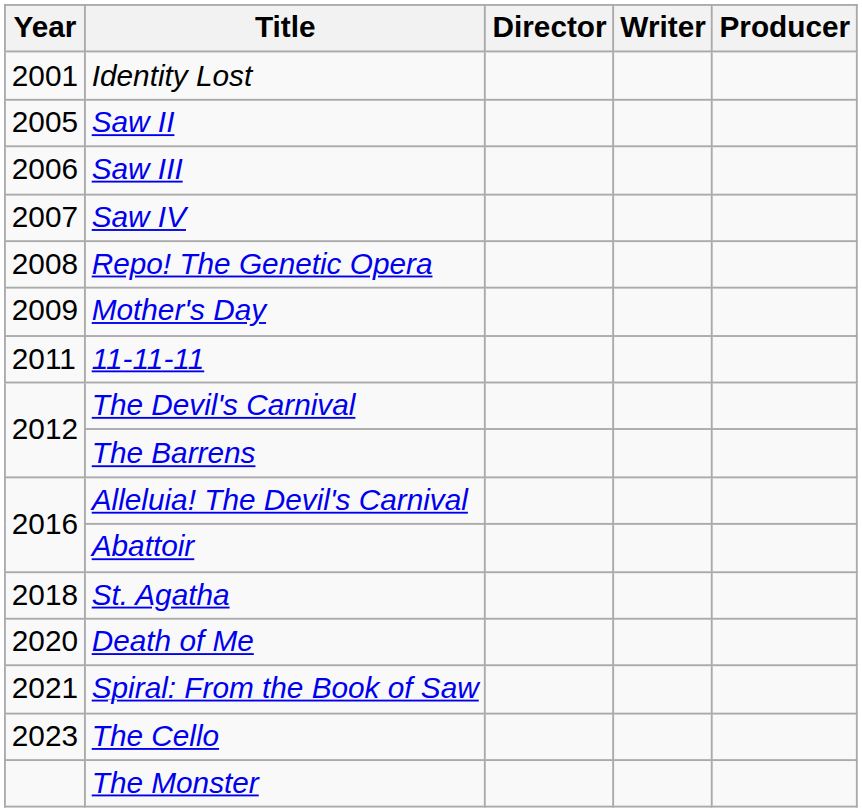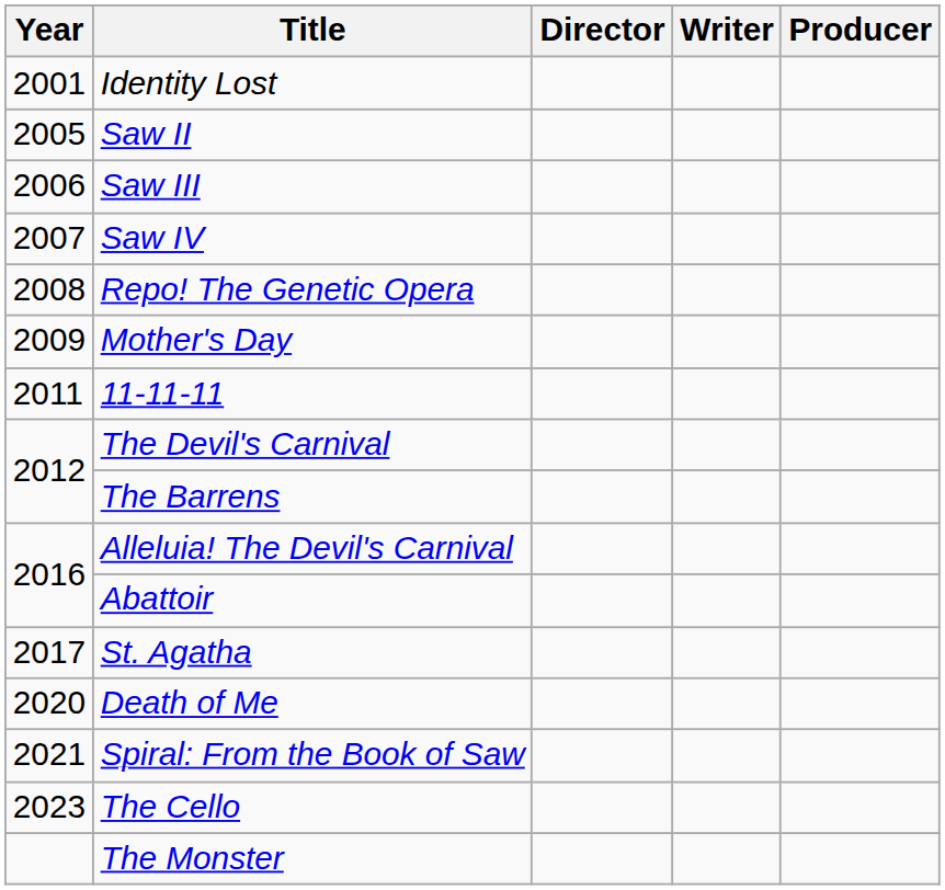 <table class="wikitable">
 <tr>
 <th>Year</th>
 <th>Title</th>
 <th>Director</th>
 <th>Writer</th>
 <th>Producer</th>
 </tr>
 <tr>
 <td>2001</td>
 <td><em>Identity Lost</em></td>
 <td></td>
 <td></td>
 <td></td>
 </tr>
 <tr>
 <td>2005</td>
 <td><em><a href='#'>Saw II</a></em></td>
 <td></td>
 <td></td>
 <td></td>
 </tr>
 <tr>
 <td>2006</td>
 <td><em><a href='#'>Saw III</a></em></td>
 <td></td>
 <td></td>
 <td></td>
 </tr>
 <tr>
 <td>2007</td>
 <td><em><a href='#'>Saw IV</a></em></td>
 <td></td>
 <td></td>
 <td></td>
 </tr>
 <tr>
 <td>2008</td>
 <td><em><a href='#'>Repo! The Genetic Opera</a></em></td>
 <td></td>
 <td></td>
 <td></td>
 </tr>
 <tr>
 <td>2009</td>
 <td><em><a href='#'>Mother's Day</a></em></td>
 <td></td>
 <td></td>
 <td></td>
 </tr>
 <tr>
 <td>2011</td>
 <td><em><a href='#'>11-11-11</a></em></td>
 <td></td>
 <td></td>
 <td></td>
 </tr>
 <tr>
 <td rowspan=2>2012</td>
 <td><em><a href='#'>The Devil's Carnival</a></em></td>
 <td></td>
 <td></td>
 <td></td>
 </tr>
 <tr>
 <td><em><a href='#'>The Barrens</a></em></td>
 <td></td>
 <td></td>
 <td></td>
 </tr>
 <tr>
 <td rowspan=2>2016</td>
 <td><em><a href='#'>Alleluia! The Devil's Carnival</a></em></td>
 <td></td>
 <td></td>
 <td></td>
 </tr>
 <tr>
 <td><em><a href='#'>Abattoir</a></em></td>
 <td></td>
 <td></td>
 <td></td>
 </tr>
 <tr>
-<td>2018</td>
+<td>2017</td>
 <td><em><a href='#'>St. Agatha</a></em></td>
 <td></td>
 <td></td>
 <td></td>
 </tr>
 <tr>
 <td>2020</td>
 <td><em><a href='#'>Death of Me</a></em></td>
 <td></td>
 <td></td>
 <td></td>
 </tr>
 <tr>
 <td>2021</td>
 <td><em><a href='#'>Spiral: From the Book of Saw</a></em></td>
 <td></td>
 <td></td>
 <td></td>
 </tr>
 <tr>
 <td>2023</td>
 <td><em><a href='#'>The Cello</a></em></td>
 <td></td>
 <td></td>
 <td></td>
 </tr>
 <tr>
 <td></td>
 <td><em><a href='#'>The Monster</a></em></td>
 <td></td>
 <td></td>
 <td></td>
 </tr>
 </table>
